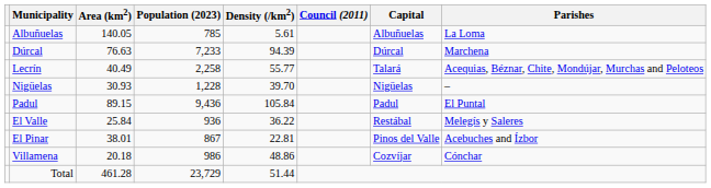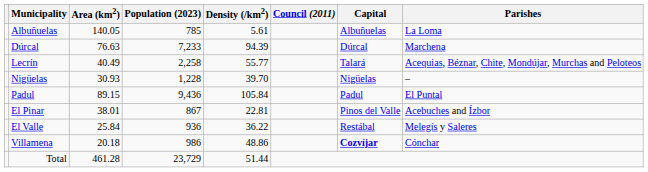 <table class="wikitable sortable" align="left">
 <tr>
 <th></th>
 <th>Municipality</th>
 <th>Area (km<sup>2</sup>)</th>
 <th>Population (2023)</th>
 <th>Density (/km<sup>2</sup>)</th>
 <th><a href='#'>Council</a> <em>(2011)</em></th>
 <th>Capital</th>
 <th>Parishes</th>
 </tr>
 <tr>
 <td></td>
 <td><a href='#'>Albuñuelas</a></td>
 <td align="right">140.05</td>
 <td align="right">785</td>
 <td align="right">5.61</td>
 <td></td>
 <td><a href='#'>Albuñuelas</a></td>
 <td><a href='#'>La Loma</a></td>
 </tr>
 <tr>
 <td></td>
 <td><a href='#'>Dúrcal</a></td>
 <td align="right">76.63</td>
 <td align="right">7,233</td>
 <td align="right">94.39</td>
 <td></td>
 <td><a href='#'>Dúrcal</a></td>
 <td><a href='#'>Marchena</a></td>
 </tr>
 <tr>
 <td></td>
 <td><a href='#'>Lecrín</a></td>
 <td align="right">40.49</td>
 <td align="right">2,258</td>
 <td align="right">55.77</td>
 <td></td>
 <td><a href='#'>Talará</a></td>
 <td><a href='#'>Acequias</a>, <a href='#'>Béznar</a>, <a href='#'>Chite</a>, <a href='#'>Mondújar</a>, <a href='#'>Murchas</a> and <a href='#'>Peloteos</a></td>
 </tr>
 <tr>
 <td></td>
 <td><a href='#'>Nigüelas</a></td>
 <td align="right">30.93</td>
 <td align="right">1,228</td>
 <td align="right">39.70</td>
 <td></td>
 <td><a href='#'>Nigüelas</a></td>
 <td>–</td>
 </tr>
 <tr>
 <td></td>
 <td><a href='#'>Padul</a></td>
 <td align="right">89.15</td>
 <td align="right">9,436</td>
 <td align="right">105.84</td>
 <td></td>
 <td><a href='#'>Padul</a></td>
 <td><a href='#'>El Puntal</a></td>
 </tr>
 <tr>
 <td></td>
+<td><a href='#'>El Pinar</a></td>
+<td align="right">38.01</td>
+<td align="right">867</td>
+<td align="right">22.81</td>
+<td></td>
+<td><a href='#'>Pinos del Valle</a></td>
+<td><a href='#'>Acebuches</a> and <a href='#'>Ízbor</a></td>
+</tr>
+<tr>
+<td></td>
 <td><a href='#'>El Valle</a></td>
 <td align="right">25.84</td>
 <td align="right">936</td>
 <td align="right">36.22</td>
 <td></td>
 <td><a href='#'>Restábal</a></td>
 <td><a href='#'>Melegís</a> y <a href='#'>Saleres</a></td>
 </tr>
 <tr>
 <td></td>
-<td><a href='#'>El Pinar</a></td>
-<td align="right">38.01</td>
-<td align="right">867</td>
-<td align="right">22.81</td>
-<td></td>
-<td><a href='#'>Pinos del Valle</a></td>
-<td><a href='#'>Acebuches</a> and <a href='#'>Ízbor</a></td>
-</tr>
-<tr>
-<td></td>
 <td><a href='#'>Villamena</a></td>
 <td align="right">20.18</td>
 <td align="right">986</td>
 <td align="right">48.86</td>
 <td></td>
-<td><a href='#'>Cozvíjar</a></td>
+<td><strong><a href='#'>Cozvíjar</a></strong></td>
 <td><a href='#'>Cónchar</a></td>
 </tr>
 <tr>
 <td></td>
 <td align="right">Total</td>
 <td align="right">461.28</td>
 <td align="right">23,729</td>
 <td align="right">51.44</td>
 <td colspan="3"></td>
 </tr>
 </table>
